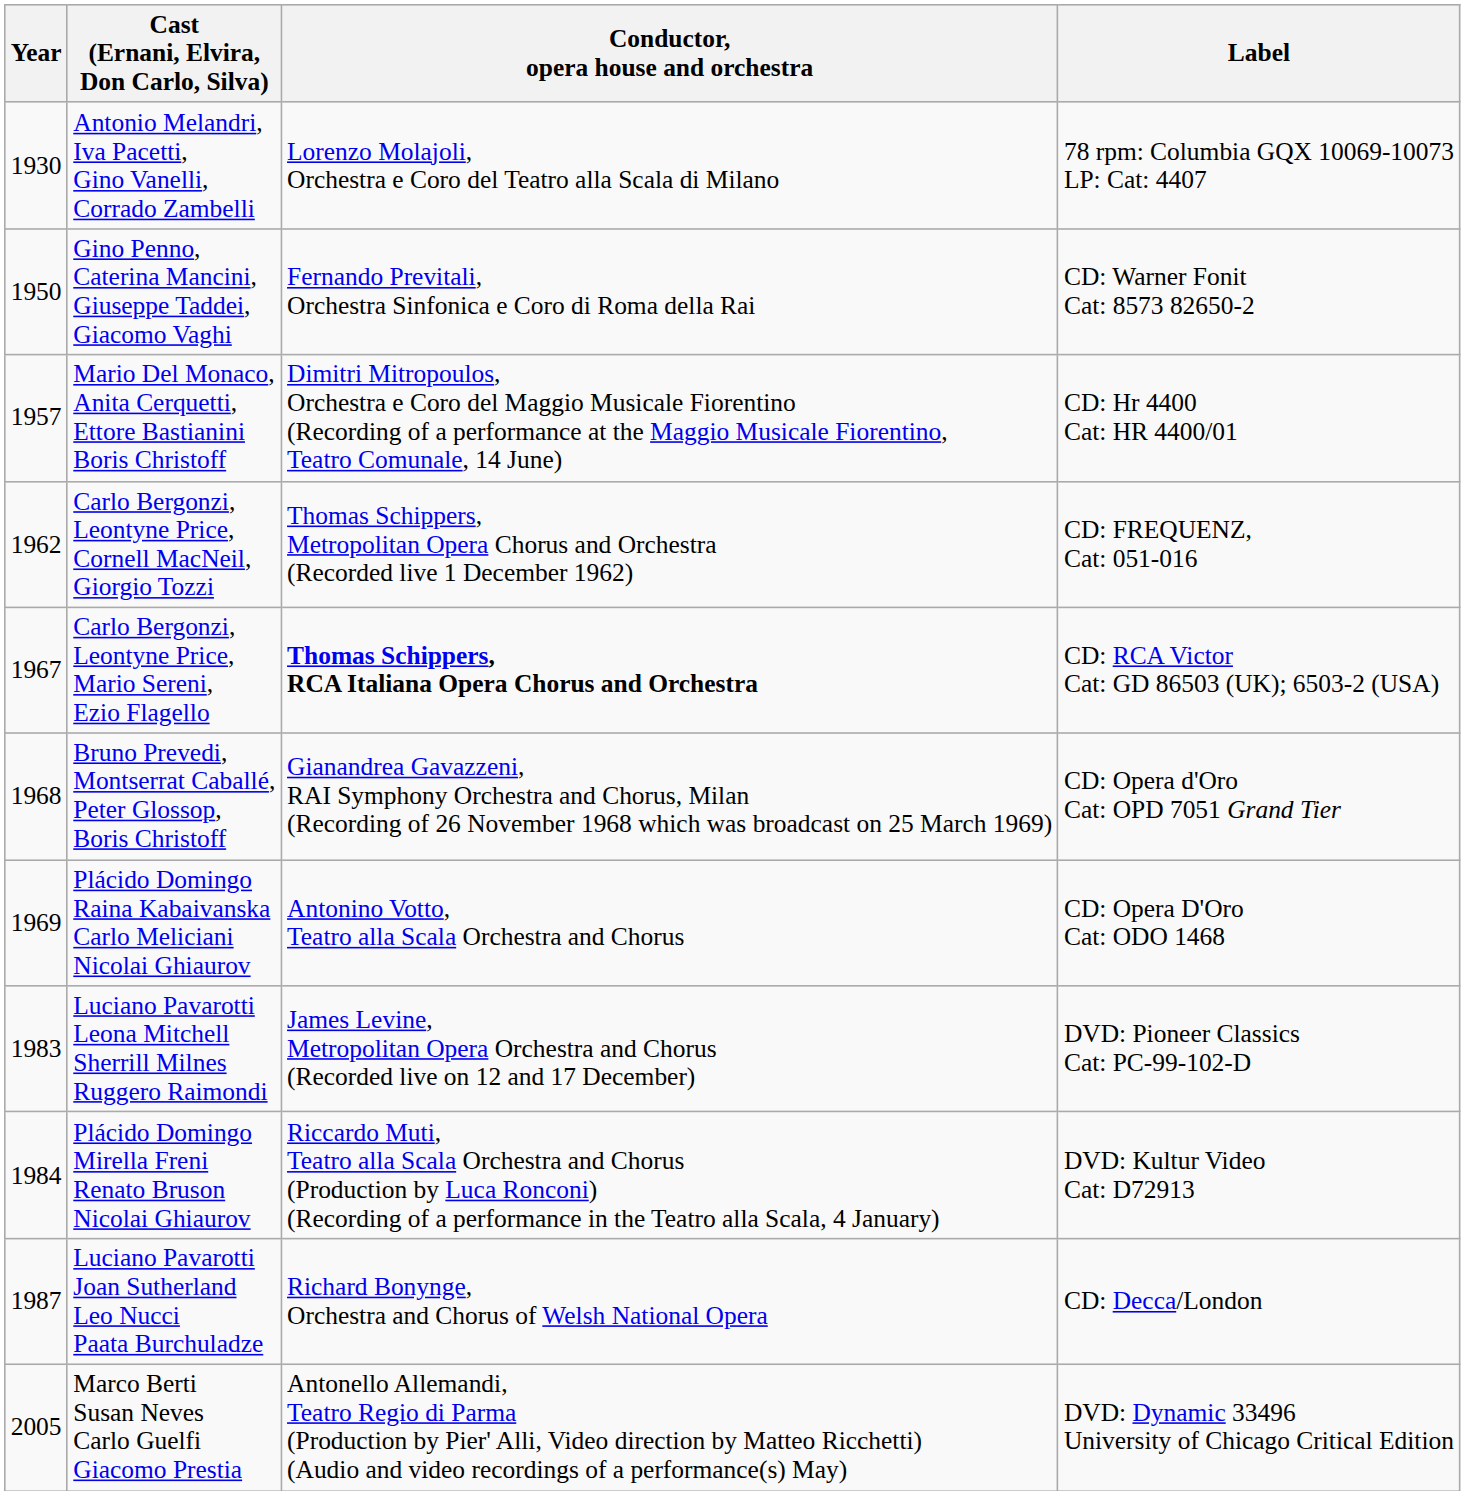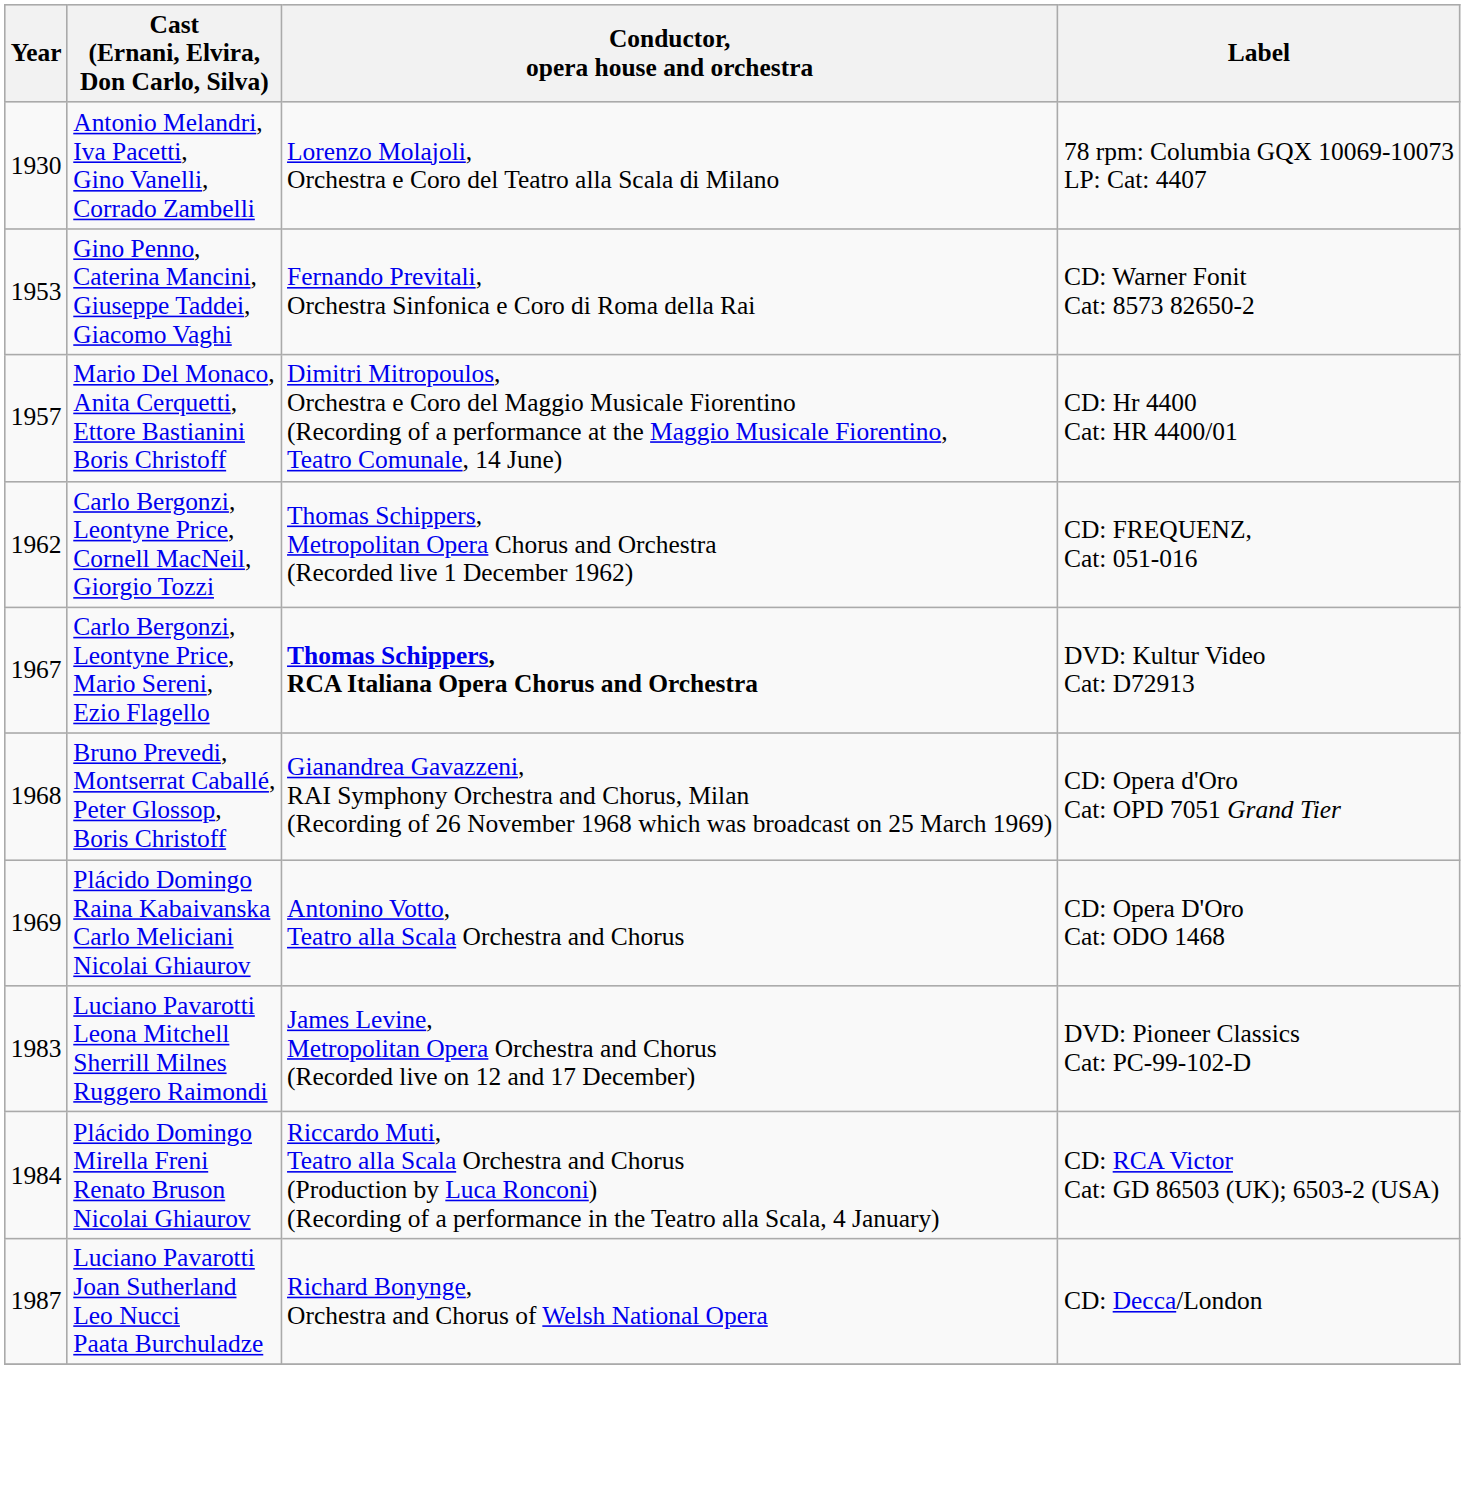 <table class="wikitable">
 <tr>
 <th>Year</th>
 <th>Cast <br>(Ernani, Elvira,<br>Don Carlo, Silva)</th>
 <th>Conductor,<br>opera house and orchestra</th>
 <th>Label</th>
 </tr>
 <tr>
 <td>1930</td>
 <td><a href='#'>Antonio Melandri</a>,<br><a href='#'>Iva Pacetti</a>,<br><a href='#'>Gino Vanelli</a>,<br><a href='#'>Corrado Zambelli</a></td>
 <td><a href='#'>Lorenzo Molajoli</a>,<br>Orchestra e Coro del Teatro alla Scala di Milano</td>
 <td>78 rpm: Columbia GQX 10069-10073<br>LP: Cat: 4407</td>
 </tr>
 <tr>
-<td>1950</td>
+<td>1953</td>
 <td><a href='#'>Gino Penno</a>,<br><a href='#'>Caterina Mancini</a>,<br><a href='#'>Giuseppe Taddei</a>,<br><a href='#'>Giacomo Vaghi</a></td>
 <td><a href='#'>Fernando Previtali</a>,<br>Orchestra Sinfonica e Coro di Roma della Rai</td>
 <td>CD: Warner Fonit <br>Cat: 8573 82650-2</td>
 </tr>
 <tr>
 <td>1957</td>
 <td><a href='#'>Mario Del Monaco</a>,<br><a href='#'>Anita Cerquetti</a>,<br><a href='#'>Ettore Bastianini</a><br><a href='#'>Boris Christoff</a></td>
 <td><a href='#'>Dimitri Mitropoulos</a>,<br>Orchestra e Coro del Maggio Musicale Fiorentino<br>(Recording of a performance at the <a href='#'>Maggio Musicale Fiorentino</a>,<br><a href='#'>Teatro Comunale</a>, 14 June)</td>
 <td>CD: Hr 4400 <br>Cat: HR 4400/01</td>
 </tr>
 <tr>
 <td>1962</td>
 <td><a href='#'>Carlo Bergonzi</a>,<br><a href='#'>Leontyne Price</a>,<br><a href='#'>Cornell MacNeil</a>,<br><a href='#'>Giorgio Tozzi</a></td>
 <td><a href='#'>Thomas Schippers</a>,<br><a href='#'>Metropolitan Opera</a> Chorus and Orchestra<br>(Recorded live 1 December 1962)</td>
 <td>CD: FREQUENZ,<br>Cat: 051-016</td>
 </tr>
 <tr>
 <td>1967</td>
 <td><a href='#'>Carlo Bergonzi</a>,<br><a href='#'>Leontyne Price</a>,<br><a href='#'>Mario Sereni</a>,<br><a href='#'>Ezio Flagello</a></td>
 <td><strong><a href='#'>Thomas Schippers</a>,<br>RCA Italiana Opera Chorus and Orchestra</strong></td>
-<td>CD: <a href='#'>RCA Victor</a><br>Cat: GD 86503 (UK); 6503-2 (USA)</td>
+<td>DVD: Kultur Video <br> Cat: D72913</td>
 </tr>
 <tr>
 <td>1968</td>
 <td><a href='#'>Bruno Prevedi</a>,<br><a href='#'>Montserrat Caballé</a>,<br><a href='#'>Peter Glossop</a>,<br><a href='#'>Boris Christoff</a></td>
 <td><a href='#'>Gianandrea Gavazzeni</a>,<br>RAI Symphony Orchestra and Chorus, Milan<br>(Recording of 26 November 1968 which was broadcast on 25 March 1969)</td>
 <td>CD: Opera d'Oro <br>Cat: OPD 7051 <em>Grand Tier</em></td>
 </tr>
 <tr>
 <td>1969</td>
 <td><a href='#'>Plácido Domingo</a><br><a href='#'>Raina Kabaivanska</a><br><a href='#'>Carlo Meliciani</a><br><a href='#'>Nicolai Ghiaurov</a></td>
 <td><a href='#'>Antonino Votto</a>,<br><a href='#'>Teatro alla Scala</a> Orchestra and Chorus</td>
 <td>CD: Opera D'Oro<br> Cat: ODO 1468</td>
 </tr>
 <tr>
 <td>1983</td>
 <td><a href='#'>Luciano Pavarotti</a><br><a href='#'>Leona Mitchell</a><br><a href='#'>Sherrill Milnes</a><br><a href='#'>Ruggero Raimondi</a></td>
 <td><a href='#'>James Levine</a>,<br><a href='#'>Metropolitan Opera</a> Orchestra and Chorus<br>(Recorded live on 12 and 17 December)</td>
 <td>DVD: Pioneer Classics<br> Cat: PC-99-102-D</td>
 </tr>
 <tr>
 <td>1984</td>
 <td><a href='#'>Plácido Domingo</a><br><a href='#'>Mirella Freni</a><br><a href='#'>Renato Bruson</a><br><a href='#'>Nicolai Ghiaurov</a></td>
 <td><a href='#'>Riccardo Muti</a>,<br><a href='#'>Teatro alla Scala</a> Orchestra and Chorus <br>(Production by <a href='#'>Luca Ronconi</a>)<br>(Recording of a performance in the Teatro alla Scala, 4 January)</td>
-<td>DVD: Kultur Video <br> Cat: D72913</td>
+<td>CD: <a href='#'>RCA Victor</a><br>Cat: GD 86503 (UK); 6503-2 (USA)</td>
 </tr>
 <tr>
 <td>1987</td>
 <td><a href='#'>Luciano Pavarotti</a><br><a href='#'>Joan Sutherland</a><br><a href='#'>Leo Nucci</a><br><a href='#'>Paata Burchuladze</a></td>
 <td><a href='#'>Richard Bonynge</a>,<br> Orchestra and Chorus of <a href='#'>Welsh National Opera</a></td>
 <td>CD: <a href='#'>Decca</a>/London</td>
 </tr>
 <tr>
-<td>2005</td>
-<td>Marco Berti<br>Susan Neves<br>Carlo Guelfi<br><a href='#'>Giacomo Prestia</a></td>
-<td>Antonello Allemandi,<br><a href='#'>Teatro Regio di Parma</a><br>(Production by Pier' Alli, Video direction by Matteo Ricchetti)<br>(Audio and video recordings of a performance(s) May)</td>
-<td>DVD: <a href='#'>Dynamic</a> 33496<br>University of Chicago Critical Edition</td>
-</tr>
-<tr>
 </tr>
 </table>
